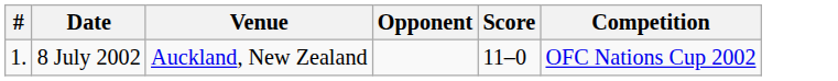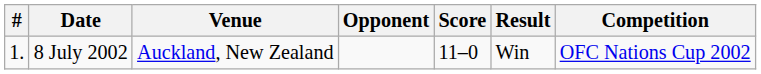 <table class="wikitable">
 <tr>
 <th>#</th>
 <th>Date</th>
 <th>Venue</th>
 <th>Opponent</th>
 <th>Score</th>
+<th>Result</th>
 <th>Competition</th>
 </tr>
 <tr>
 <td>1.</td>
 <td>8 July 2002</td>
 <td><a href='#'>Auckland</a>, New Zealand</td>
 <td></td>
 <td>11–0</td>
+<td>Win</td>
 <td><a href='#'>OFC Nations Cup 2002</a></td>
 </tr>
 </table>
